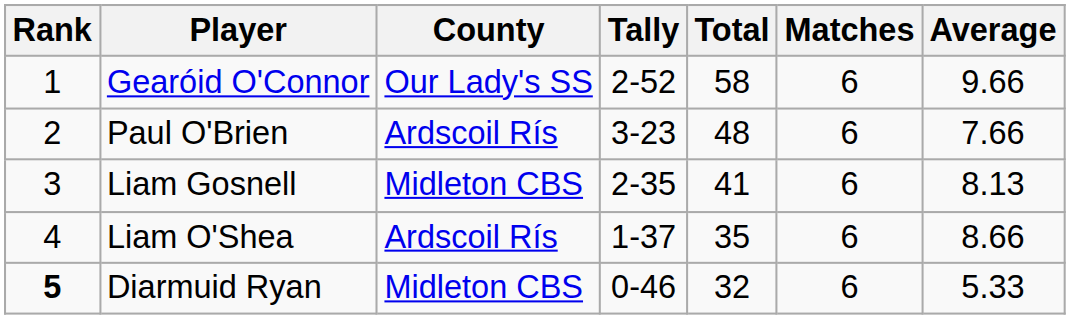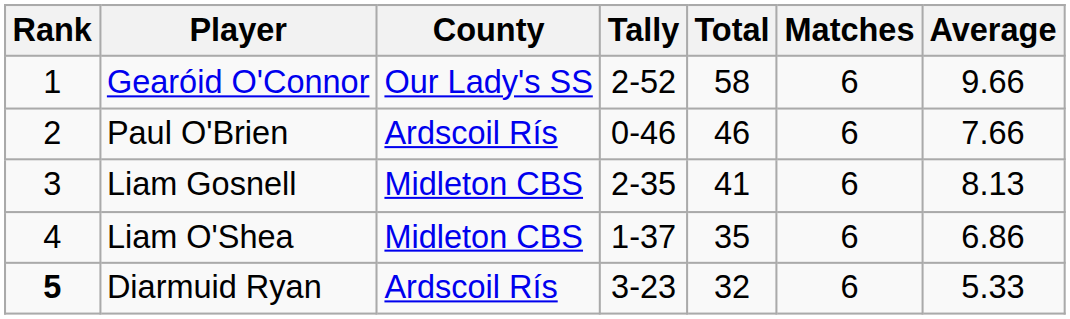 <table class="wikitable">
 <tr>
 <th>Rank</th>
 <th>Player</th>
 <th>County</th>
 <th>Tally</th>
 <th>Total</th>
 <th>Matches</th>
 <th>Average</th>
 </tr>
 <tr>
 <td rowspan=1 align=center>1</td>
 <td><a href='#'>Gearóid O'Connor</a></td>
 <td><a href='#'>Our Lady's SS</a></td>
 <td align=center>2-52</td>
 <td align=center>58</td>
 <td align=center>6</td>
 <td align=center>9.66</td>
 </tr>
 <tr>
 <td rowspan=1 align=center>2</td>
 <td>Paul O'Brien</td>
 <td><a href='#'>Ardscoil Rís</a></td>
-<td align=center>3-23</td>
-<td align=center>48</td>
+<td align=center>0-46</td>
+<td align=center>46</td>
 <td align=center>6</td>
 <td align=center>7.66</td>
 </tr>
 <tr>
 <td rowspan=1 align=center>3</td>
 <td>Liam Gosnell</td>
 <td><a href='#'>Midleton CBS</a></td>
 <td align=center>2-35</td>
 <td align=center>41</td>
 <td align=center>6</td>
 <td align=center>8.13</td>
 </tr>
 <tr>
 <td rowspan=1 align=center>4</td>
 <td>Liam O'Shea</td>
-<td><a href='#'>Ardscoil Rís</a></td>
+<td><a href='#'>Midleton CBS</a></td>
 <td align=center>1-37</td>
 <td align=center>35</td>
 <td align=center>6</td>
-<td align=center>8.66</td>
+<td align=center>6.86</td>
 </tr>
 <tr>
 <td rowspan=1 align=center><strong>5</strong></td>
 <td>Diarmuid Ryan</td>
-<td><a href='#'>Midleton CBS</a></td>
-<td align=center>0-46</td>
+<td><a href='#'>Ardscoil Rís</a></td>
+<td align=center>3-23</td>
 <td align=center>32</td>
 <td align=center>6</td>
 <td align=center>5.33</td>
 </tr>
 </table>
